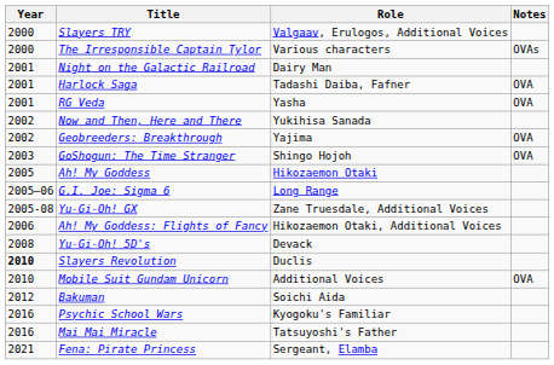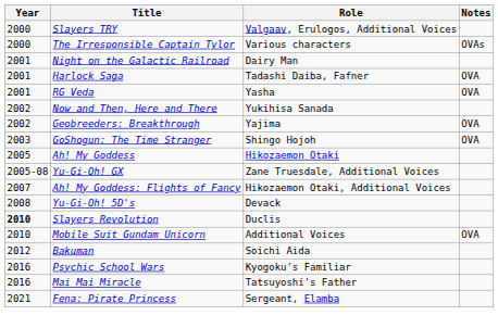 <table class="wikitable">
 <tr>
 <th>Year</th>
 <th>Title</th>
 <th>Role</th>
 <th>Notes</th>
 </tr>
 <tr>
 <td>2000</td>
 <td><em><a href='#'>Slayers TRY</a></em></td>
 <td><a href='#'>Valgaav</a>, Erulogos, Additional Voices</td>
 <td></td>
 </tr>
 <tr>
 <td>2000</td>
 <td><em><a href='#'>The Irresponsible Captain Tylor</a></em></td>
 <td>Various characters</td>
 <td>OVAs</td>
 </tr>
 <tr>
 <td>2001</td>
 <td><em><a href='#'>Night on the Galactic Railroad</a></em></td>
 <td>Dairy Man</td>
 <td></td>
 </tr>
 <tr>
 <td>2001</td>
 <td><em><a href='#'>Harlock Saga</a></em></td>
 <td>Tadashi Daiba, Fafner</td>
 <td>OVA</td>
 </tr>
 <tr>
 <td>2001</td>
 <td><em><a href='#'>RG Veda</a></em></td>
 <td>Yasha</td>
 <td>OVA</td>
 </tr>
 <tr>
 <td>2002</td>
 <td><em><a href='#'>Now and Then, Here and There</a></em></td>
 <td>Yukihisa Sanada </td>
 <td></td>
 </tr>
 <tr>
 <td>2002</td>
 <td><em><a href='#'>Geobreeders: Breakthrough</a></em></td>
 <td>Yajima</td>
 <td>OVA</td>
 </tr>
 <tr>
 <td>2003</td>
 <td><em><a href='#'>GoShogun: The Time Stranger</a></em></td>
 <td>Shingo Hojoh</td>
 <td>OVA</td>
 </tr>
 <tr>
 <td>2005</td>
 <td><em><a href='#'>Ah! My Goddess</a></em></td>
 <td><a href='#'>Hikozaemon Otaki</a></td>
 <td></td>
 </tr>
 <tr>
-<td>2005–06</td>
-<td><em><a href='#'>G.I. Joe: Sigma 6</a></em></td>
-<td><a href='#'>Long Range</a></td>
-<td></td>
-</tr>
-<tr>
 <td>2005-08</td>
 <td><em><a href='#'>Yu-Gi-Oh! GX</a></em></td>
 <td>Zane Truesdale, Additional Voices</td>
 <td></td>
 </tr>
 <tr>
-<td>2006</td>
+<td>2007</td>
 <td><em><a href='#'>Ah! My Goddess: Flights of Fancy</a></em></td>
 <td>Hikozaemon Otaki, Additional Voices</td>
 <td></td>
 </tr>
 <tr>
 <td>2008</td>
 <td><em><a href='#'>Yu-Gi-Oh! 5D's</a></em></td>
 <td>Devack</td>
 <td></td>
 </tr>
 <tr>
 <td><strong>2010</strong></td>
 <td><em><a href='#'>Slayers Revolution</a></em></td>
 <td>Duclis</td>
 <td></td>
 </tr>
 <tr>
 <td>2010</td>
 <td><em><a href='#'>Mobile Suit Gundam Unicorn</a></em></td>
 <td>Additional Voices</td>
 <td>OVA</td>
 </tr>
 <tr>
 <td>2012</td>
 <td><em><a href='#'>Bakuman</a></em></td>
 <td>Soichi Aida</td>
 <td></td>
 </tr>
 <tr>
 <td>2016</td>
 <td><em><a href='#'>Psychic School Wars</a></em></td>
 <td>Kyogoku's Familiar</td>
 <td></td>
 </tr>
 <tr>
 <td>2016</td>
 <td><em><a href='#'>Mai Mai Miracle</a></em></td>
 <td>Tatsuyoshi's Father</td>
 <td></td>
 </tr>
 <tr>
 <td>2021</td>
 <td><em><a href='#'>Fena: Pirate Princess</a></em></td>
 <td>Sergeant, <a href='#'>Elamba</a></td>
 <td></td>
 </tr>
 </table>
